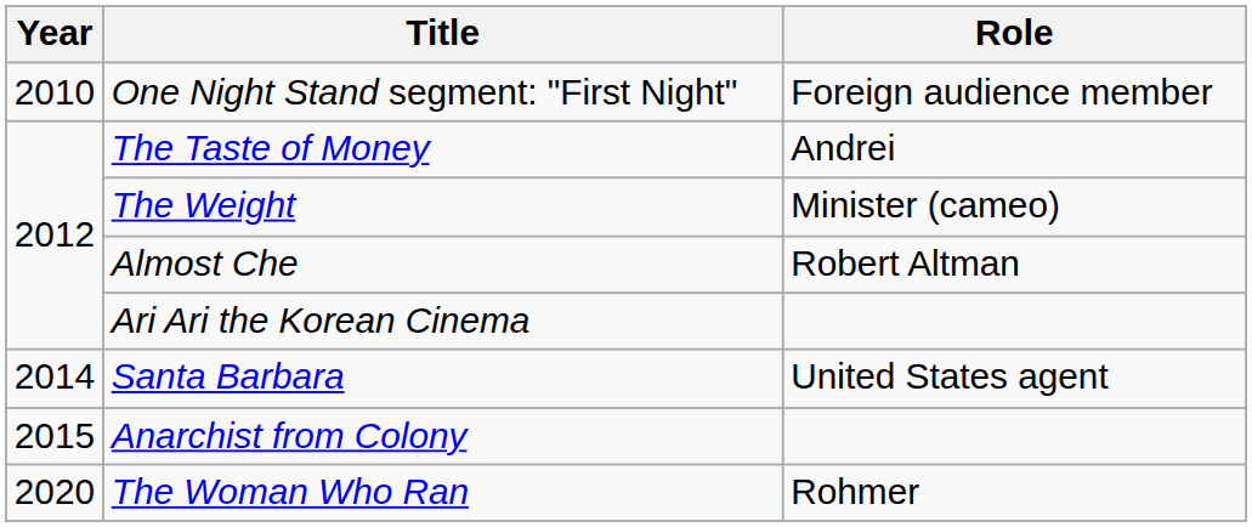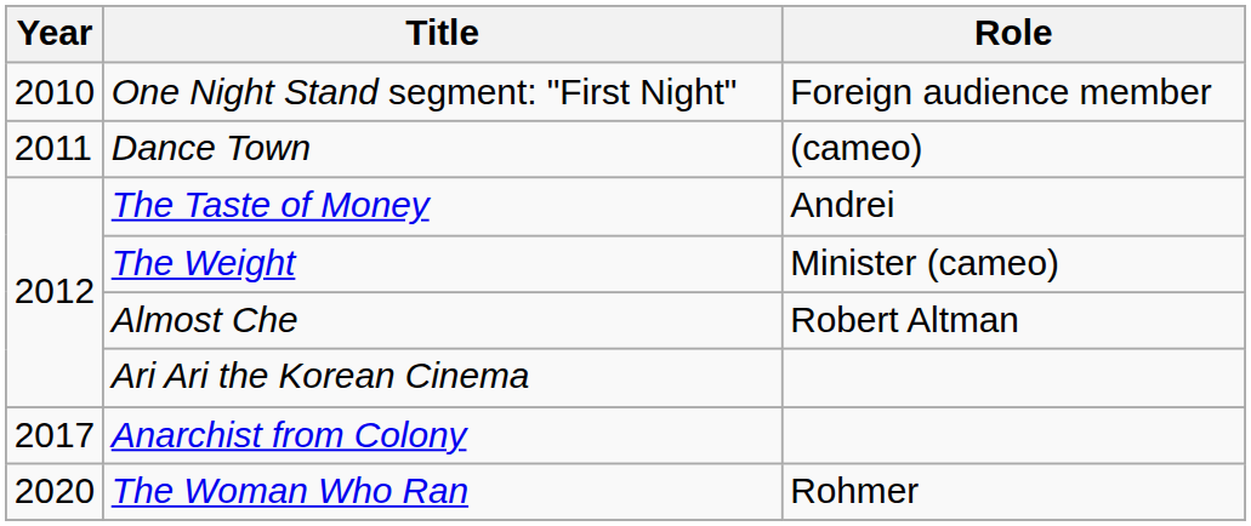 <table class="wikitable" style="width:550px">
 <tr>
 <th width=10>Year</th>
 <th>Title</th>
 <th>Role</th>
 </tr>
 <tr>
 <td>2010</td>
 <td><em>One Night Stand</em> segment: "First Night"</td>
 <td>Foreign audience member</td>
+</tr>
+<tr>
+<td>2011</td>
+<td><em>Dance Town</em></td>
+<td>(cameo)</td>
 </tr>
 <tr>
 <td rowspan=4>2012</td>
 <td><em><a href='#'>The Taste of Money</a></em></td>
 <td>Andrei</td>
 </tr>
 <tr>
 <td><em><a href='#'>The Weight</a></em></td>
 <td>Minister (cameo)</td>
 </tr>
 <tr>
 <td><em>Almost Che</em></td>
 <td>Robert Altman</td>
 </tr>
 <tr>
 <td><em>Ari Ari the Korean Cinema</em></td>
 <td></td>
 </tr>
 <tr>
-<td>2014</td>
-<td><em><a href='#'>Santa Barbara</a></em></td>
-<td>United States agent</td>
-</tr>
-<tr>
-<td>2015</td>
+<td>2017</td>
 <td><em><a href='#'>Anarchist from Colony</a></em></td>
 <td></td>
 </tr>
 <tr>
 <td>2020</td>
 <td><em><a href='#'>The Woman Who Ran</a></em></td>
 <td>Rohmer</td>
 </tr>
 </table>
